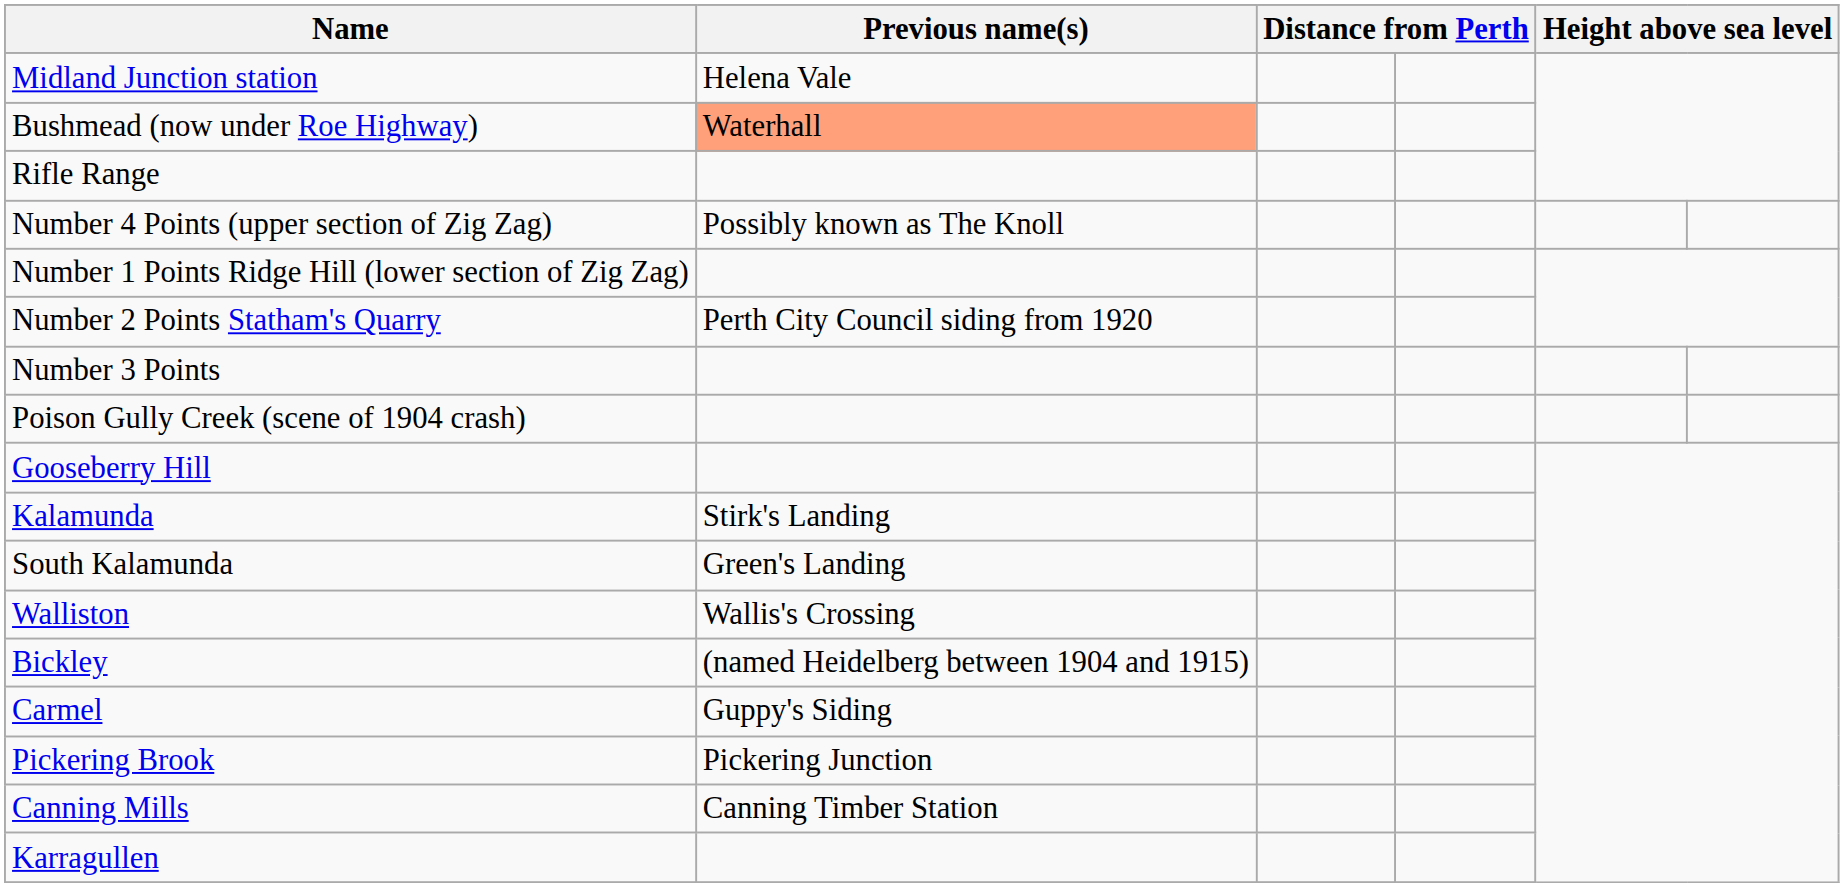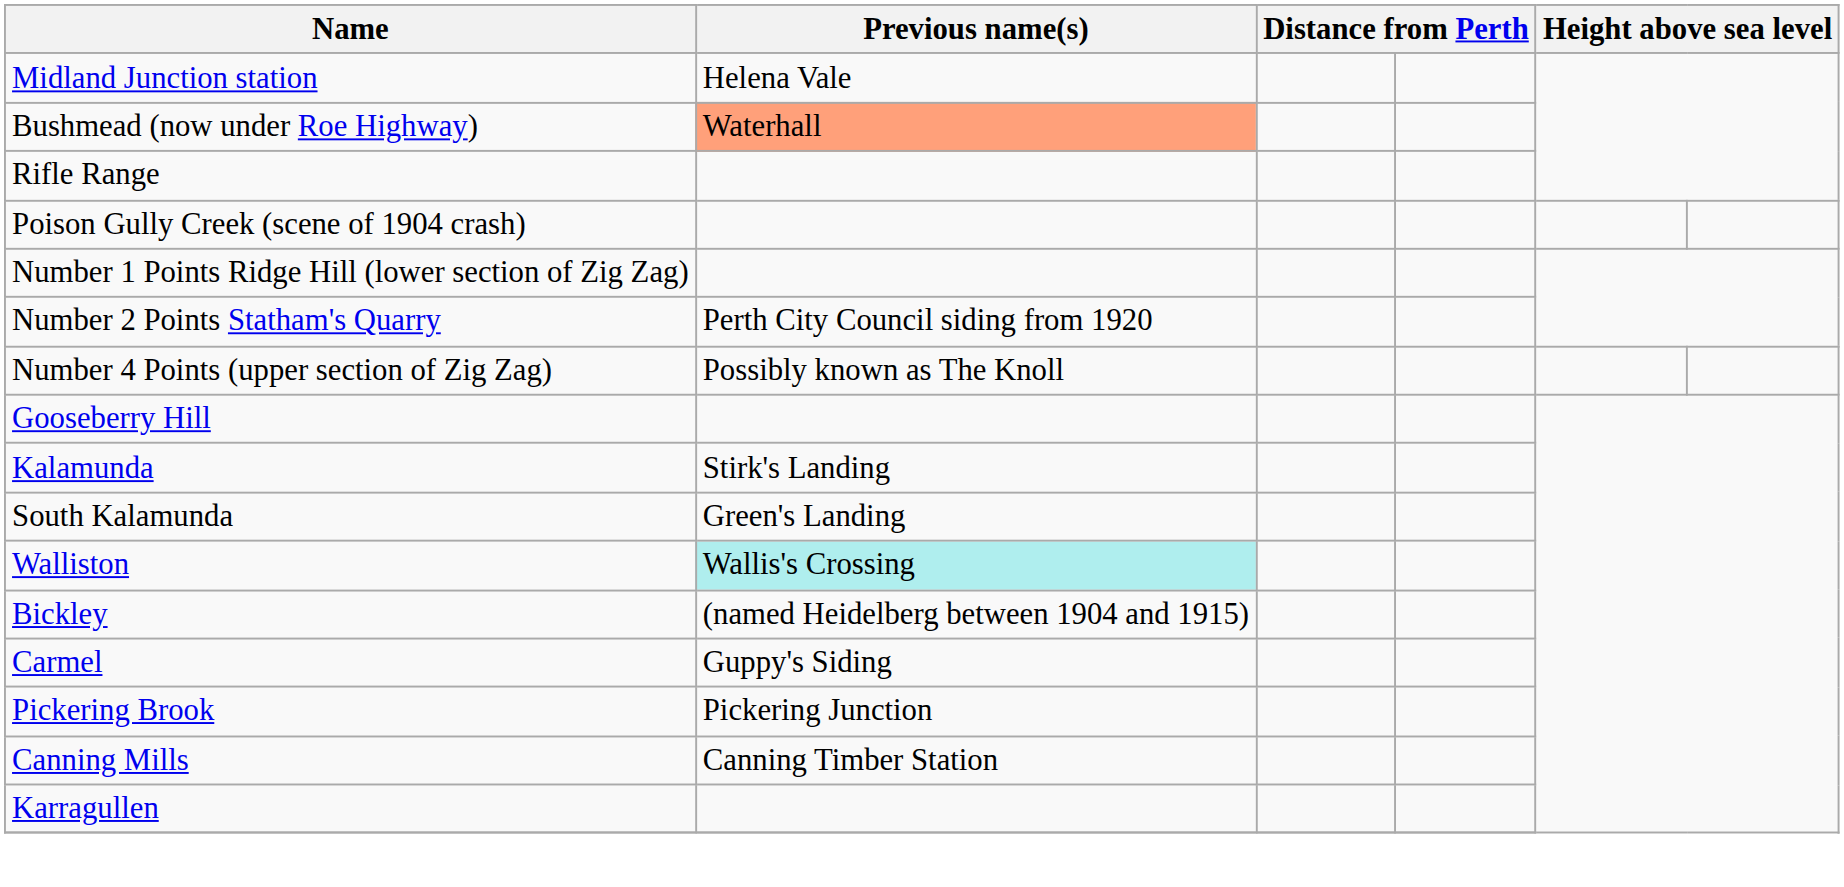 <table class="wikitable sortable">
 <tr>
 <th>Name</th>
 <th>Previous name(s)</th>
 <th colspan=2>Distance from <a href='#'>Perth</a></th>
 <th colspan=2>Height above sea level</th>
 </tr>
 <tr>
 <td><a href='#'>Midland Junction station</a></td>
 <td>Helena Vale</td>
 <td></td>
 <td></td>
 </tr>
 <tr>
 <td>Bushmead (now under <a href='#'>Roe Highway</a>)</td>
 <td style="background: lightsalmon;">Waterhall</td>
 <td></td>
 <td></td>
 </tr>
 <tr>
 <td>Rifle Range</td>
 <td></td>
 <td></td>
 <td></td>
 </tr>
 <tr>
-<td>Number 4 Points (upper section of Zig Zag)</td>
-<td>Possibly known as The Knoll</td>
+<td>Poison Gully Creek (scene of 1904 crash)</td>
+<td></td>
 <td></td>
 <td></td>
 <td></td>
 <td></td>
 </tr>
 <tr>
 <td>Number 1 Points Ridge Hill (lower section of Zig Zag)</td>
 <td></td>
 <td></td>
 <td></td>
 </tr>
 <tr>
 <td>Number 2 Points <a href='#'>Statham's Quarry</a></td>
 <td>Perth City Council siding from 1920</td>
 <td></td>
 <td></td>
 </tr>
 <tr>
-<td>Number 3 Points</td>
-<td></td>
-<td></td>
-<td></td>
-<td></td>
-<td></td>
-</tr>
-<tr>
-<td>Poison Gully Creek (scene of 1904 crash)</td>
-<td></td>
+<td>Number 4 Points (upper section of Zig Zag)</td>
+<td>Possibly known as The Knoll</td>
 <td></td>
 <td></td>
 <td></td>
 <td></td>
 </tr>
 <tr>
 <td><a href='#'>Gooseberry Hill</a></td>
 <td></td>
 <td></td>
 <td></td>
 </tr>
 <tr>
 <td><a href='#'>Kalamunda</a></td>
 <td>Stirk's Landing</td>
 <td></td>
 <td></td>
 </tr>
 <tr>
 <td>South Kalamunda</td>
 <td>Green's Landing</td>
 <td></td>
 <td></td>
 </tr>
 <tr>
 <td><a href='#'>Walliston</a></td>
-<td>Wallis's Crossing</td>
+<td style="background: paleturquoise;">Wallis's Crossing</td>
 <td></td>
 <td></td>
 </tr>
 <tr>
 <td><a href='#'>Bickley</a></td>
 <td>(named Heidelberg between 1904 and 1915)</td>
 <td></td>
 <td></td>
 </tr>
 <tr>
 <td><a href='#'>Carmel</a></td>
 <td>Guppy's Siding</td>
 <td></td>
 <td></td>
 </tr>
 <tr>
 <td><a href='#'>Pickering Brook</a></td>
 <td>Pickering Junction</td>
 <td></td>
 <td></td>
 </tr>
 <tr>
 <td><a href='#'>Canning Mills</a></td>
 <td>Canning Timber Station</td>
 <td></td>
 <td></td>
 </tr>
 <tr>
 <td><a href='#'>Karragullen</a></td>
 <td></td>
 <td></td>
 <td></td>
 </tr>
 <tr>
 </tr>
 </table>
